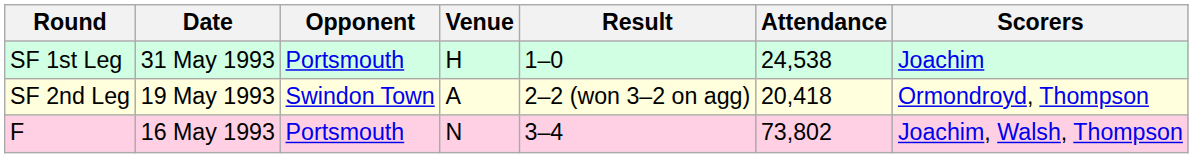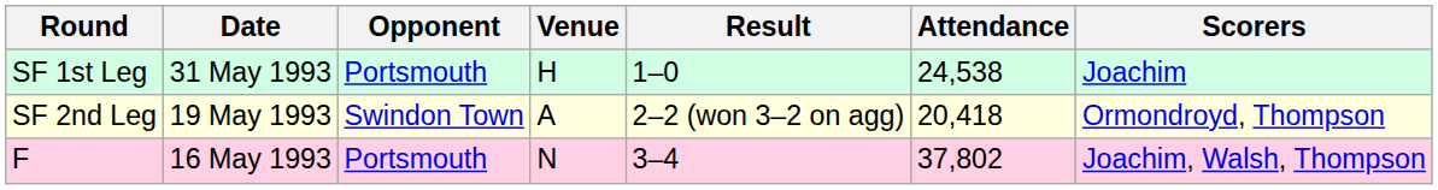 <table class="wikitable">
 <tr>
 <th>Round</th>
 <th>Date</th>
 <th>Opponent</th>
 <th>Venue</th>
 <th>Result</th>
 <th>Attendance</th>
 <th>Scorers</th>
 </tr>
 <tr style="background-color: #d0ffe3;">
 <td>SF 1st Leg</td>
 <td>31 May 1993</td>
 <td><a href='#'>Portsmouth</a></td>
 <td>H</td>
 <td>1–0</td>
 <td>24,538</td>
 <td><a href='#'>Joachim</a></td>
 </tr>
 <tr style="background-color: #ffffdd;">
 <td>SF 2nd Leg</td>
 <td>19 May 1993</td>
 <td><a href='#'>Swindon Town</a></td>
 <td>A</td>
 <td>2–2 (won 3–2 on agg)</td>
 <td>20,418</td>
 <td><a href='#'>Ormondroyd</a>, <a href='#'>Thompson</a></td>
 </tr>
 <tr style="background-color: #ffd0e3;">
 <td>F</td>
 <td>16 May 1993</td>
 <td><a href='#'>Portsmouth</a></td>
 <td>N</td>
 <td>3–4</td>
-<td>73,802</td>
+<td>37,802</td>
 <td><a href='#'>Joachim</a>, <a href='#'>Walsh</a>, <a href='#'>Thompson</a></td>
 </tr>
 </table>
